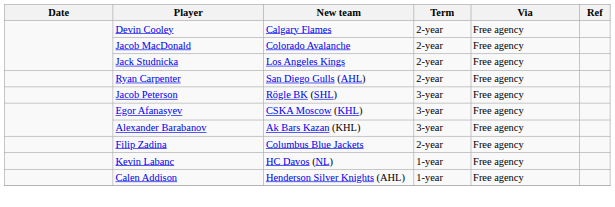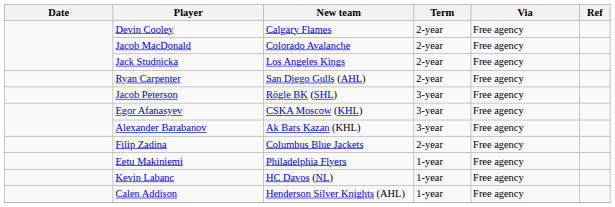 <table class="wikitable">
 <tr style="background:#ddd; text-align:center;">
 <th style="width: 10em;">Date</th>
 <th style="width: 14em;">Player</th>
 <th style="width: 14em;">New team</th>
 <th style="width: 5em;">Term</th>
 <th style="width: 10em;">Via</th>
 <th style="width: 2.5em;">Ref</th>
 </tr>
 <tr>
 <td rowspan=3></td>
 <td><a href='#'>Devin Cooley</a></td>
 <td><a href='#'>Calgary Flames</a></td>
 <td>2-year</td>
 <td>Free agency</td>
 <td></td>
 </tr>
 <tr>
 <td><a href='#'>Jacob MacDonald</a></td>
 <td><a href='#'>Colorado Avalanche</a></td>
 <td>2-year</td>
 <td>Free agency</td>
 <td></td>
 </tr>
 <tr>
 <td><a href='#'>Jack Studnicka</a></td>
 <td><a href='#'>Los Angeles Kings</a></td>
 <td>2-year</td>
 <td>Free agency</td>
 <td></td>
 </tr>
 <tr>
 <td></td>
 <td><a href='#'>Ryan Carpenter</a></td>
 <td><a href='#'>San Diego Gulls</a> (<a href='#'>AHL</a>)</td>
 <td>2-year</td>
 <td>Free agency</td>
 <td></td>
 </tr>
 <tr>
 <td></td>
 <td><a href='#'>Jacob Peterson</a></td>
 <td><a href='#'>Rögle BK</a> (<a href='#'>SHL</a>)</td>
 <td>3-year</td>
 <td>Free agency</td>
 <td></td>
 </tr>
 <tr>
 <td rowspan=2></td>
 <td><a href='#'>Egor Afanasyev</a></td>
 <td><a href='#'>CSKA Moscow</a> (<a href='#'>KHL</a>)</td>
 <td>3-year</td>
 <td>Free agency</td>
 <td></td>
 </tr>
 <tr>
 <td><a href='#'>Alexander Barabanov</a></td>
 <td><a href='#'>Ak Bars Kazan</a> (KHL)</td>
 <td>3-year</td>
 <td>Free agency</td>
 <td></td>
 </tr>
 <tr>
 <td></td>
 <td><a href='#'>Filip Zadina</a></td>
 <td><a href='#'>Columbus Blue Jackets</a></td>
 <td>2-year</td>
 <td>Free agency</td>
 <td></td>
 </tr>
 <tr>
 <td></td>
+<td><a href='#'>Eetu Makiniemi</a></td>
+<td><a href='#'>Philadelphia Flyers</a></td>
+<td>1-year</td>
+<td>Free agency</td>
+<td></td>
+</tr>
+<tr>
+<td></td>
 <td><a href='#'>Kevin Labanc</a></td>
 <td><a href='#'>HC Davos</a> (<a href='#'>NL</a>)</td>
 <td>1-year</td>
 <td>Free agency</td>
 <td></td>
 </tr>
 <tr>
 <td></td>
 <td><a href='#'>Calen Addison</a></td>
 <td><a href='#'>Henderson Silver Knights</a> (AHL)</td>
 <td>1-year</td>
 <td>Free agency</td>
 <td></td>
 </tr>
 <tr>
 </tr>
 </table>
